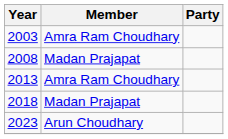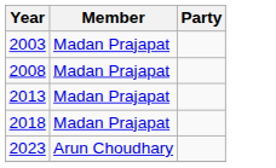 <table class="wikitable sortable">
 <tr>
 <th>Year</th>
 <th>Member</th>
 <th colspan="2">Party</th>
 </tr>
 <tr>
 <td><a href='#'>2003</a></td>
-<td><a href='#'>Amra Ram Choudhary</a></td>
+<td><a href='#'>Madan Prajapat</a></td>
 <td></td>
 </tr>
 <tr>
 <td><a href='#'>2008</a></td>
 <td><a href='#'>Madan Prajapat</a></td>
 <td></td>
 </tr>
 <tr>
 <td><a href='#'>2013</a></td>
-<td><a href='#'>Amra Ram Choudhary</a></td>
+<td><a href='#'>Madan Prajapat</a></td>
 <td></td>
 </tr>
 <tr>
 <td><a href='#'>2018</a></td>
 <td><a href='#'>Madan Prajapat</a></td>
 <td></td>
 </tr>
 <tr>
 <td><a href='#'>2023</a></td>
 <td><a href='#'>Arun Choudhary</a></td>
 <td></td>
 </tr>
 <tr>
 </tr>
 </table>
